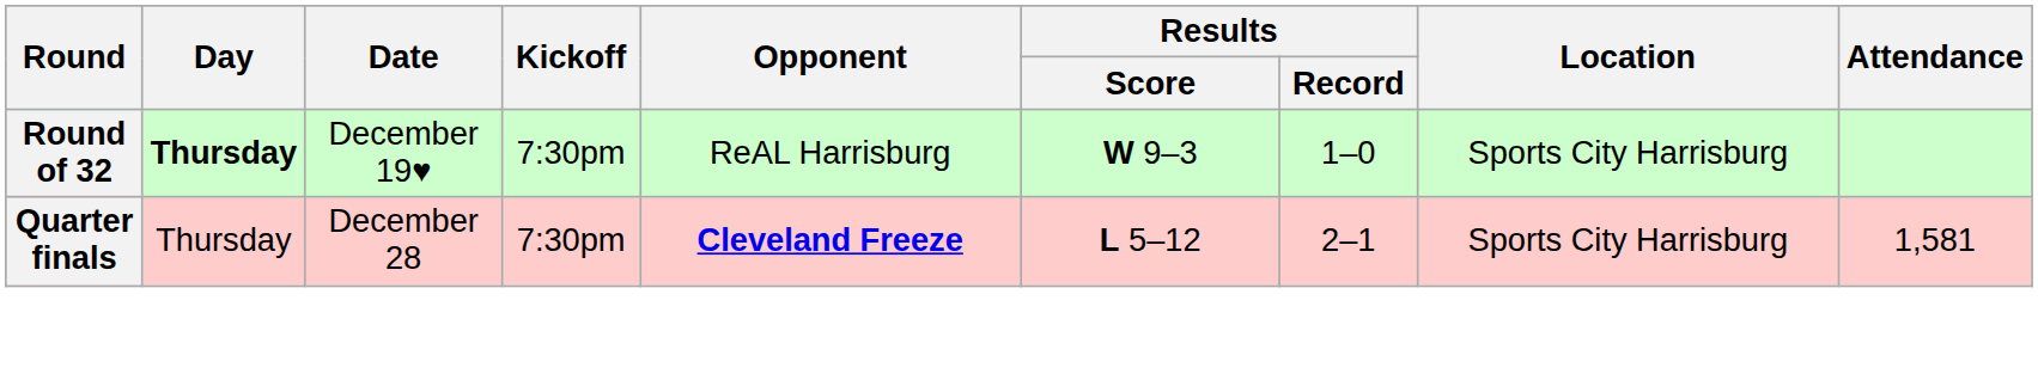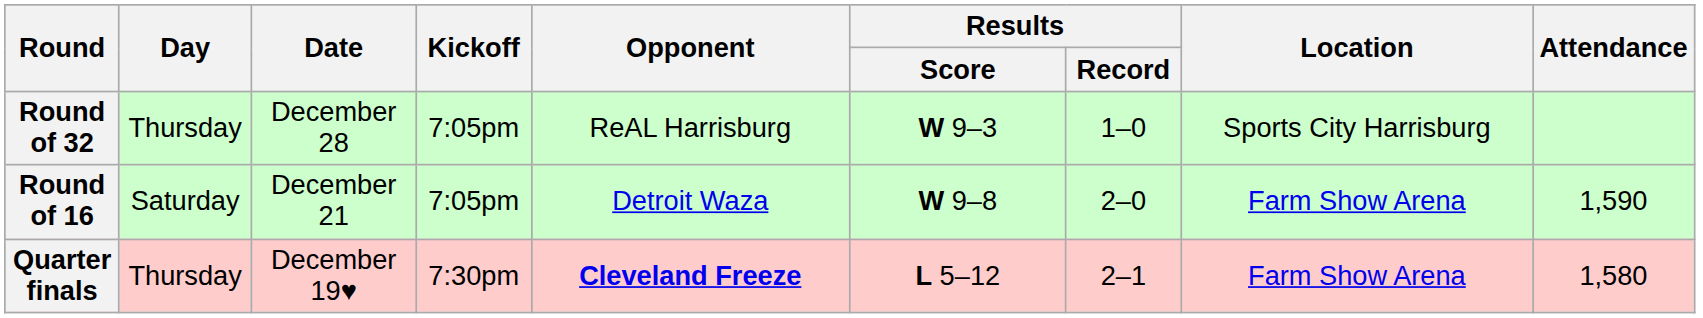 <table class="wikitable">
 <tr>
 <th rowspan="2" width="60">Round</th>
 <th rowspan="2" width="70">Day</th>
 <th rowspan="2" width="90">Date</th>
 <th rowspan="2" width="60">Kickoff</th>
 <th rowspan="2" width="180">Opponent</th>
 <th colspan="2" width="180">Results</th>
 <th rowspan="2" width="200">Location</th>
 <th rowspan="2" width="80">Attendance</th>
 </tr>
 <tr>
 <th width="120">Score</th>
 <th width="60">Record</th>
 </tr>
 <tr align="center" bgcolor="#CCFFCC">
 <th>Round of 32</th>
-<td><strong>Thursday</strong></td>
-<td>December 19♥</td>
-<td>7:30pm</td>
+<td>Thursday</td>
+<td>December 28</td>
+<td>7:05pm</td>
 <td>ReAL Harrisburg</td>
 <td><strong>W</strong> 9–3</td>
 <td>1–0</td>
 <td>Sports City Harrisburg</td>
 <td></td>
 </tr>
+<tr align="center" bgcolor="#CCFFCC">
+<th>Round of 16</th>
+<td>Saturday</td>
+<td>December 21</td>
+<td>7:05pm</td>
+<td><a href='#'>Detroit Waza</a></td>
+<td><strong>W</strong> 9–8</td>
+<td>2–0</td>
+<td><a href='#'>Farm Show Arena</a></td>
+<td>1,590</td>
+</tr>
 <tr align="center" bgcolor="#FFCCCC">
 <th>Quarter finals</th>
 <td>Thursday</td>
-<td>December 28</td>
+<td>December 19♥</td>
 <td>7:30pm</td>
 <td><strong><a href='#'>Cleveland Freeze</a></strong></td>
 <td><strong>L</strong> 5–12</td>
 <td>2–1</td>
-<td>Sports City Harrisburg</td>
-<td>1,581</td>
+<td><a href='#'>Farm Show Arena</a></td>
+<td>1,580</td>
 </tr>
 </table>
